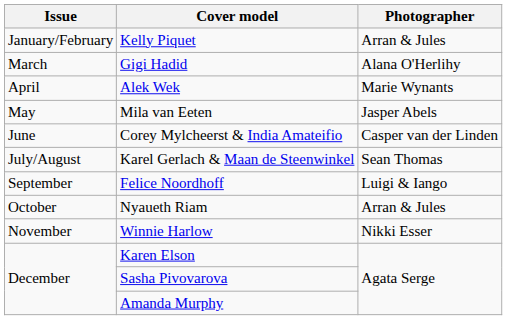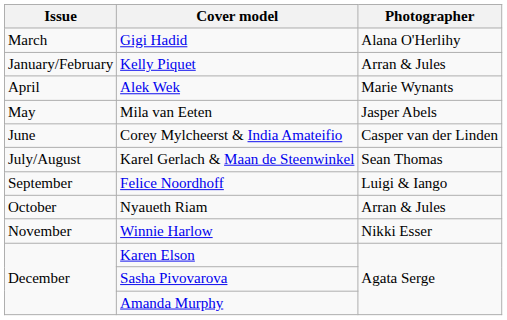 <table class="sortable wikitable">
 <tr>
 <th>Issue</th>
 <th>Cover model</th>
 <th>Photographer</th>
 </tr>
 <tr>
+<td>March</td>
+<td><a href='#'>Gigi Hadid</a></td>
+<td>Alana O'Herlihy</td>
+</tr>
+<tr>
 <td>January/February</td>
 <td><a href='#'>Kelly Piquet</a></td>
 <td>Arran & Jules</td>
-</tr>
-<tr>
-<td>March</td>
-<td><a href='#'>Gigi Hadid</a></td>
-<td>Alana O'Herlihy</td>
 </tr>
 <tr>
 <td>April</td>
 <td><a href='#'>Alek Wek</a></td>
 <td>Marie Wynants</td>
 </tr>
 <tr>
 <td>May</td>
 <td>Mila van Eeten</td>
 <td>Jasper Abels</td>
 </tr>
 <tr>
 <td>June</td>
 <td>Corey Mylcheerst & <a href='#'>India Amateifio</a></td>
 <td>Casper van der Linden</td>
 </tr>
 <tr>
 <td>July/August</td>
 <td>Karel Gerlach & <a href='#'>Maan de Steenwinkel</a></td>
 <td>Sean Thomas</td>
 </tr>
 <tr>
 <td>September</td>
 <td><a href='#'>Felice Noordhoff</a></td>
 <td>Luigi & Iango</td>
 </tr>
 <tr>
 <td>October</td>
 <td>Nyaueth Riam</td>
 <td>Arran & Jules</td>
 </tr>
 <tr>
 <td>November</td>
 <td><a href='#'>Winnie Harlow</a></td>
 <td>Nikki Esser</td>
 </tr>
 <tr>
 <td rowspan="3">December</td>
 <td><a href='#'>Karen Elson</a></td>
 <td rowspan="3">Agata Serge</td>
 </tr>
 <tr>
 <td><a href='#'>Sasha Pivovarova</a></td>
 </tr>
 <tr>
 <td><a href='#'>Amanda Murphy</a></td>
 </tr>
 </table>
